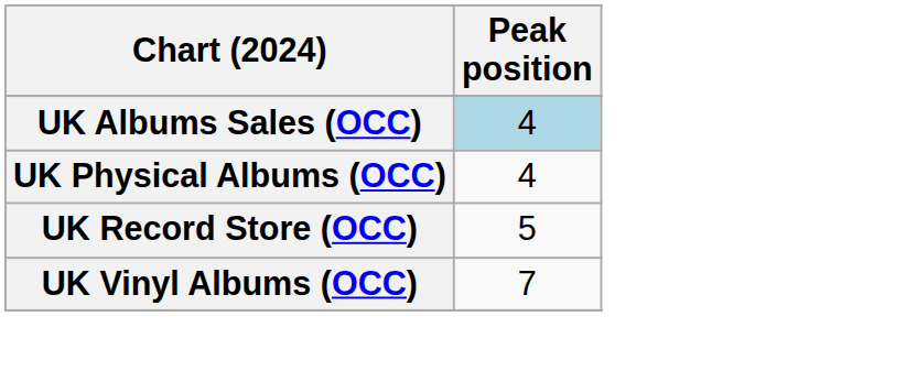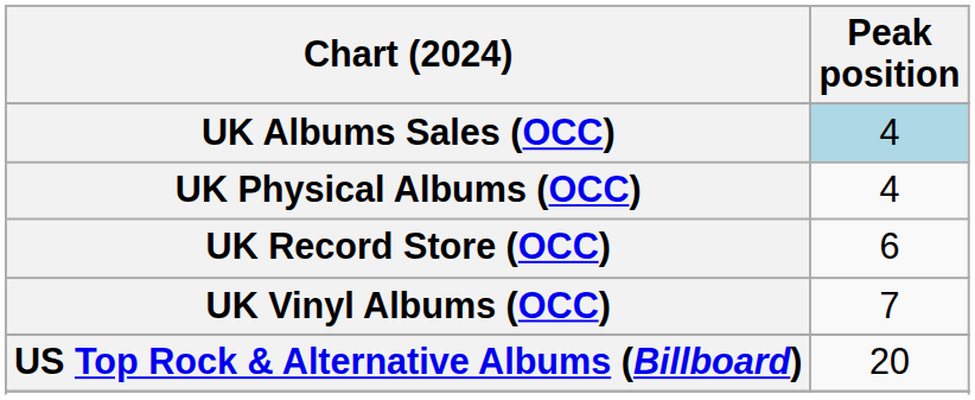 <table class="wikitable sortable plainrowheaders" style="text-align:center">
 <tr>
 <th scope="col">Chart (2024)</th>
 <th scope="col">Peak<br>position</th>
 </tr>
 <tr>
 </tr>
 <tr>
 </tr>
 <tr>
 </tr>
 <tr>
 </tr>
 <tr>
 </tr>
 <tr>
 </tr>
 <tr>
 </tr>
 <tr>
 </tr>
 <tr>
 </tr>
 <tr>
 </tr>
 <tr>
 </tr>
 <tr>
 </tr>
 <tr>
 </tr>
 <tr>
 <th scope="row">UK Albums Sales (<a href='#'>OCC</a>)</th>
 <td style="background: lightblue;">4</td>
 </tr>
 <tr>
 <th scope="row">UK Physical Albums (<a href='#'>OCC</a>)</th>
 <td>4</td>
 </tr>
 <tr>
 <th scope="row">UK Record Store (<a href='#'>OCC</a>)</th>
-<td>5</td>
+<td>6</td>
 </tr>
 <tr>
 <th scope="row">UK Vinyl Albums (<a href='#'>OCC</a>)</th>
 <td>7</td>
 </tr>
 <tr>
 </tr>
 <tr>
 </tr>
 <tr>
 </tr>
 <tr>
 </tr>
 <tr>
 </tr>
 <tr>
+<th scope="row">US <a href='#'>Top Rock & Alternative Albums</a> (<em><a href='#'>Billboard</a></em>)</th>
+<td>20</td>
+</tr>
+<tr>
 </tr>
 <tr>
 </tr>
 </table>
